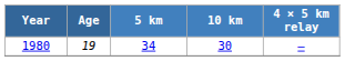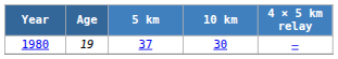 <table class="wikitable" style="font-size:95%; text-align:center; border:grey solid 1px; border-collapse:collapse; background:#ffffff;">
 <tr>
 <th style="background-color:#369; color:white; width:60px;"> Year </th>
 <th style="background-color:#369; color:white; width:40px;"> Age </th>
 <th style="background-color:#4180be; color:white; width:75px;"> 5 km </th>
 <th style="background-color:#4180be; color:white; width:75px;"> 10 km </th>
 <th style="background-color:#4180be; color:white; width:75px;"> 4 × 5 km <br> relay </th>
 </tr>
 <tr>
 <td><a href='#'>1980</a></td>
 <td><em>19</em></td>
-<td><a href='#'>34</a></td>
+<td><a href='#'>37</a></td>
 <td><a href='#'>30</a></td>
 <td><a href='#'>—</a></td>
 </tr>
 <tr>
 </tr>
 </table>
